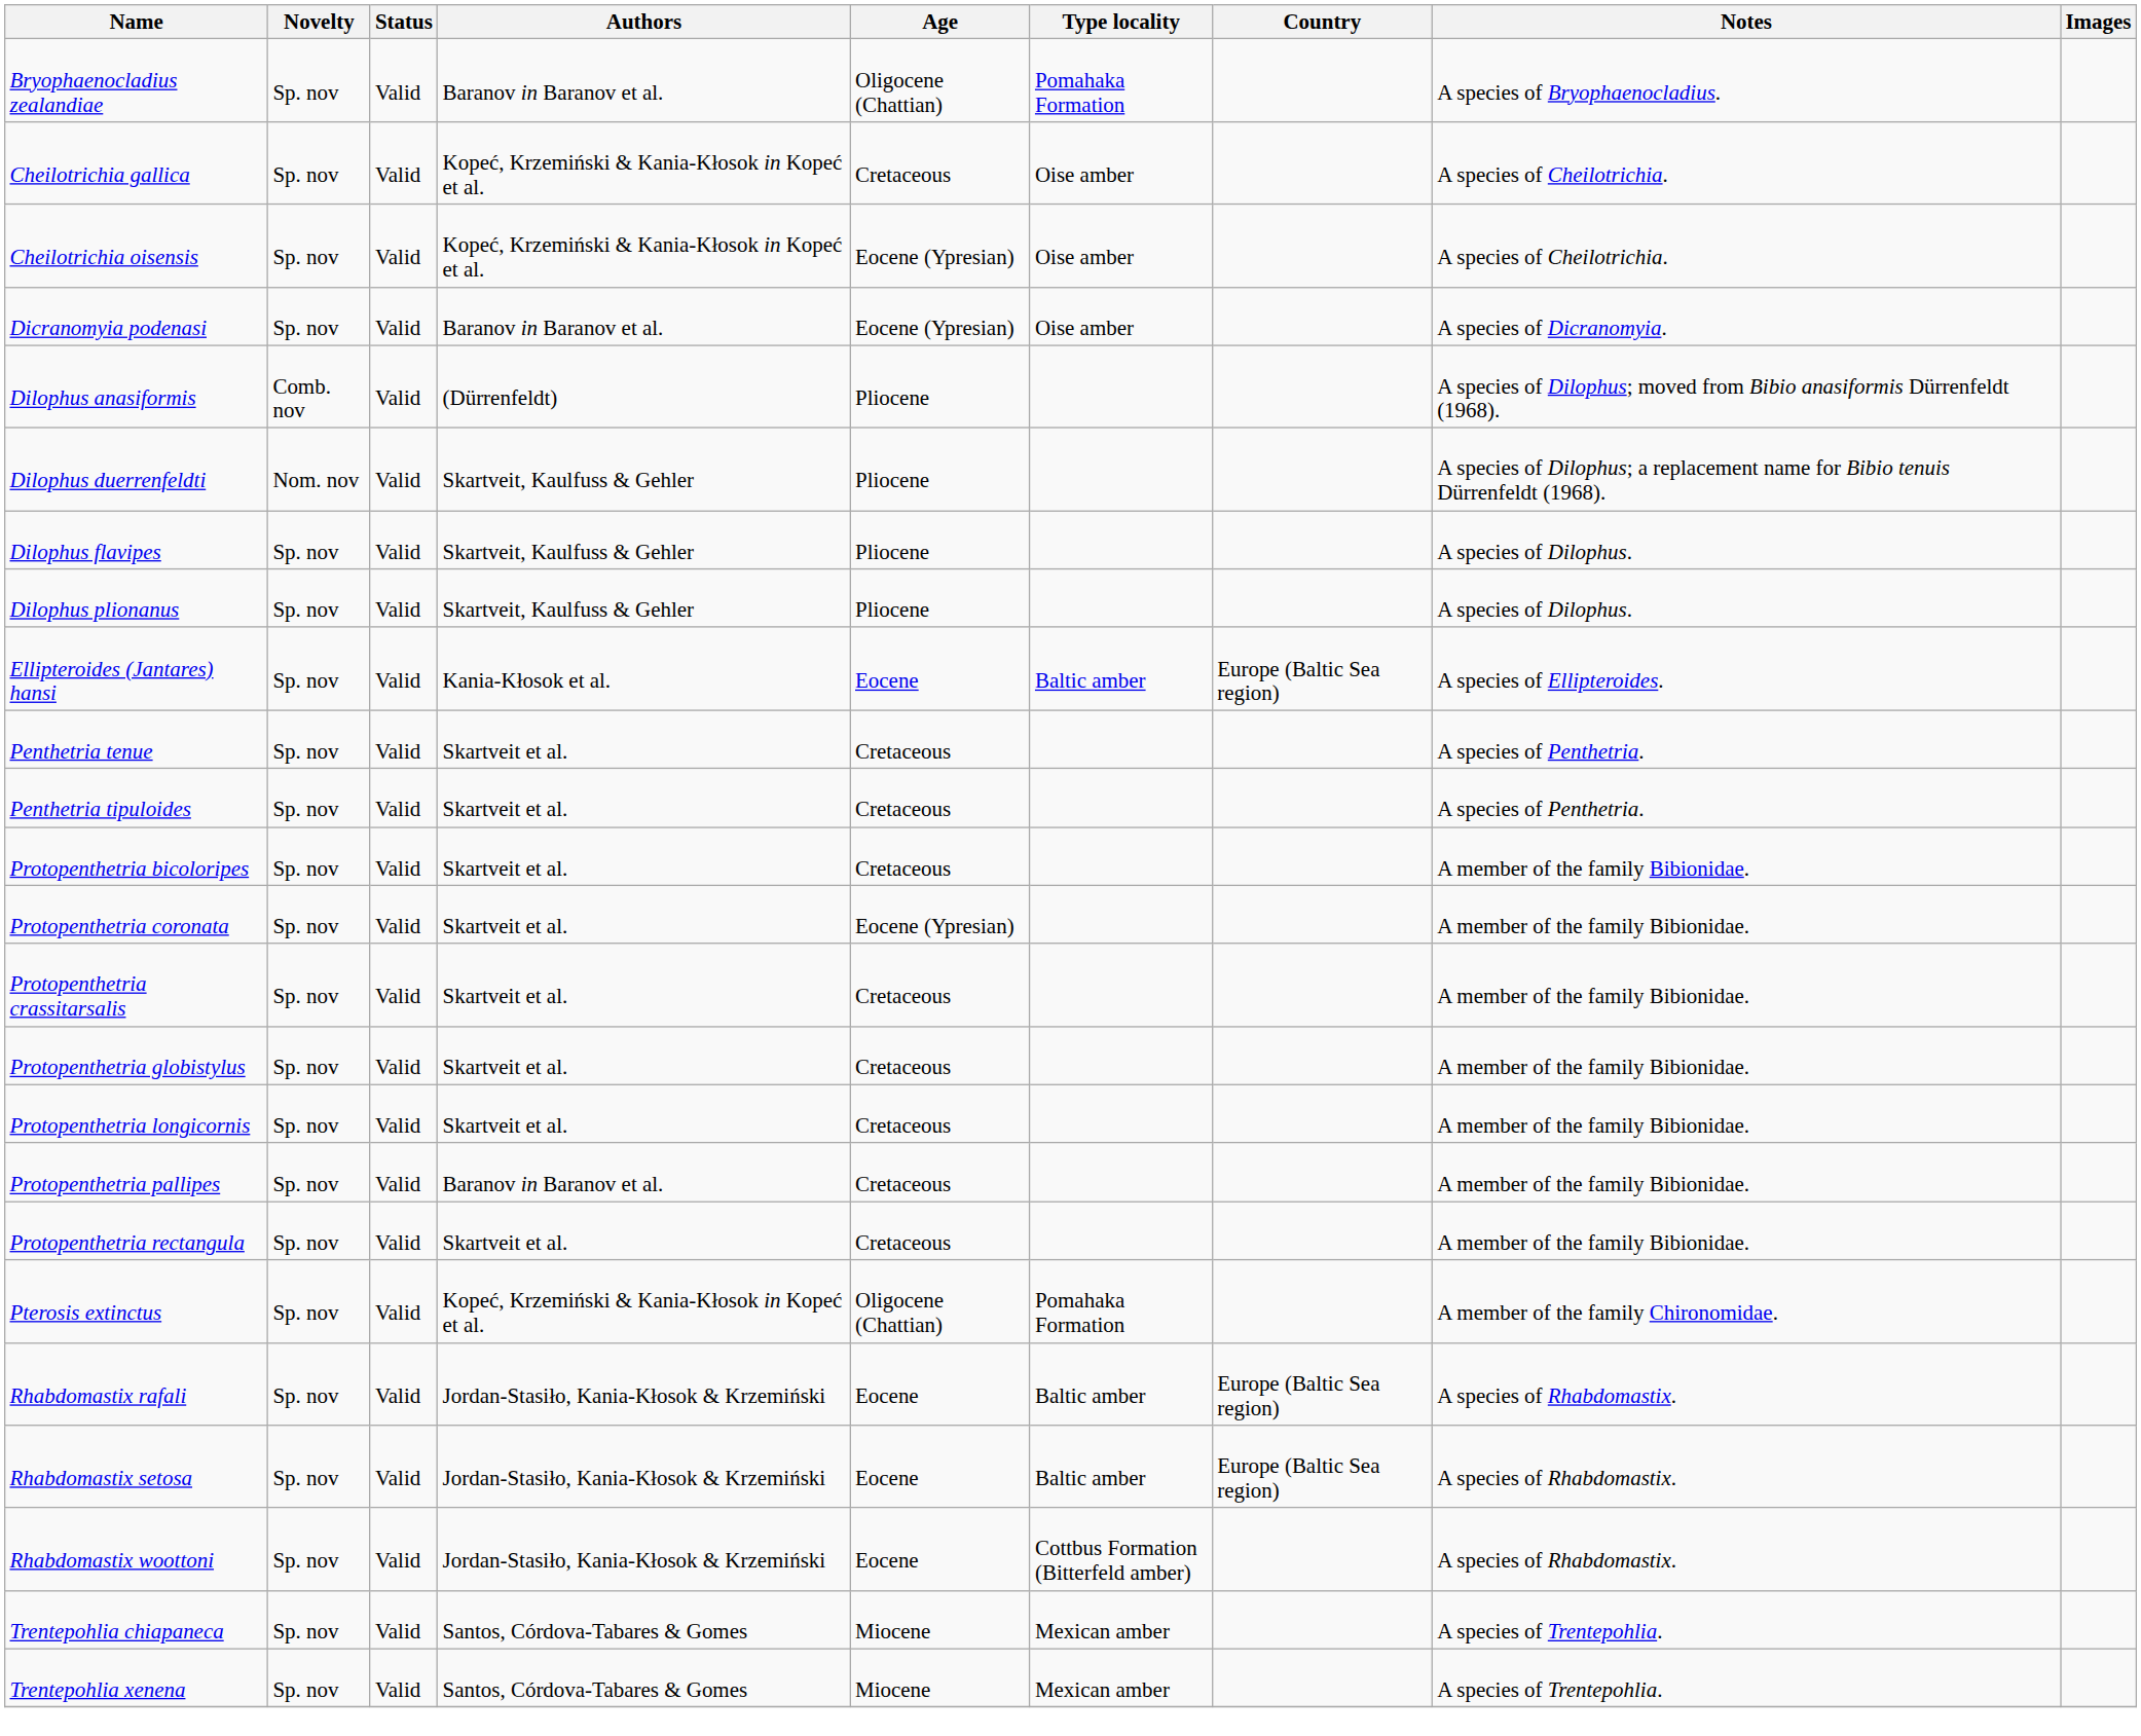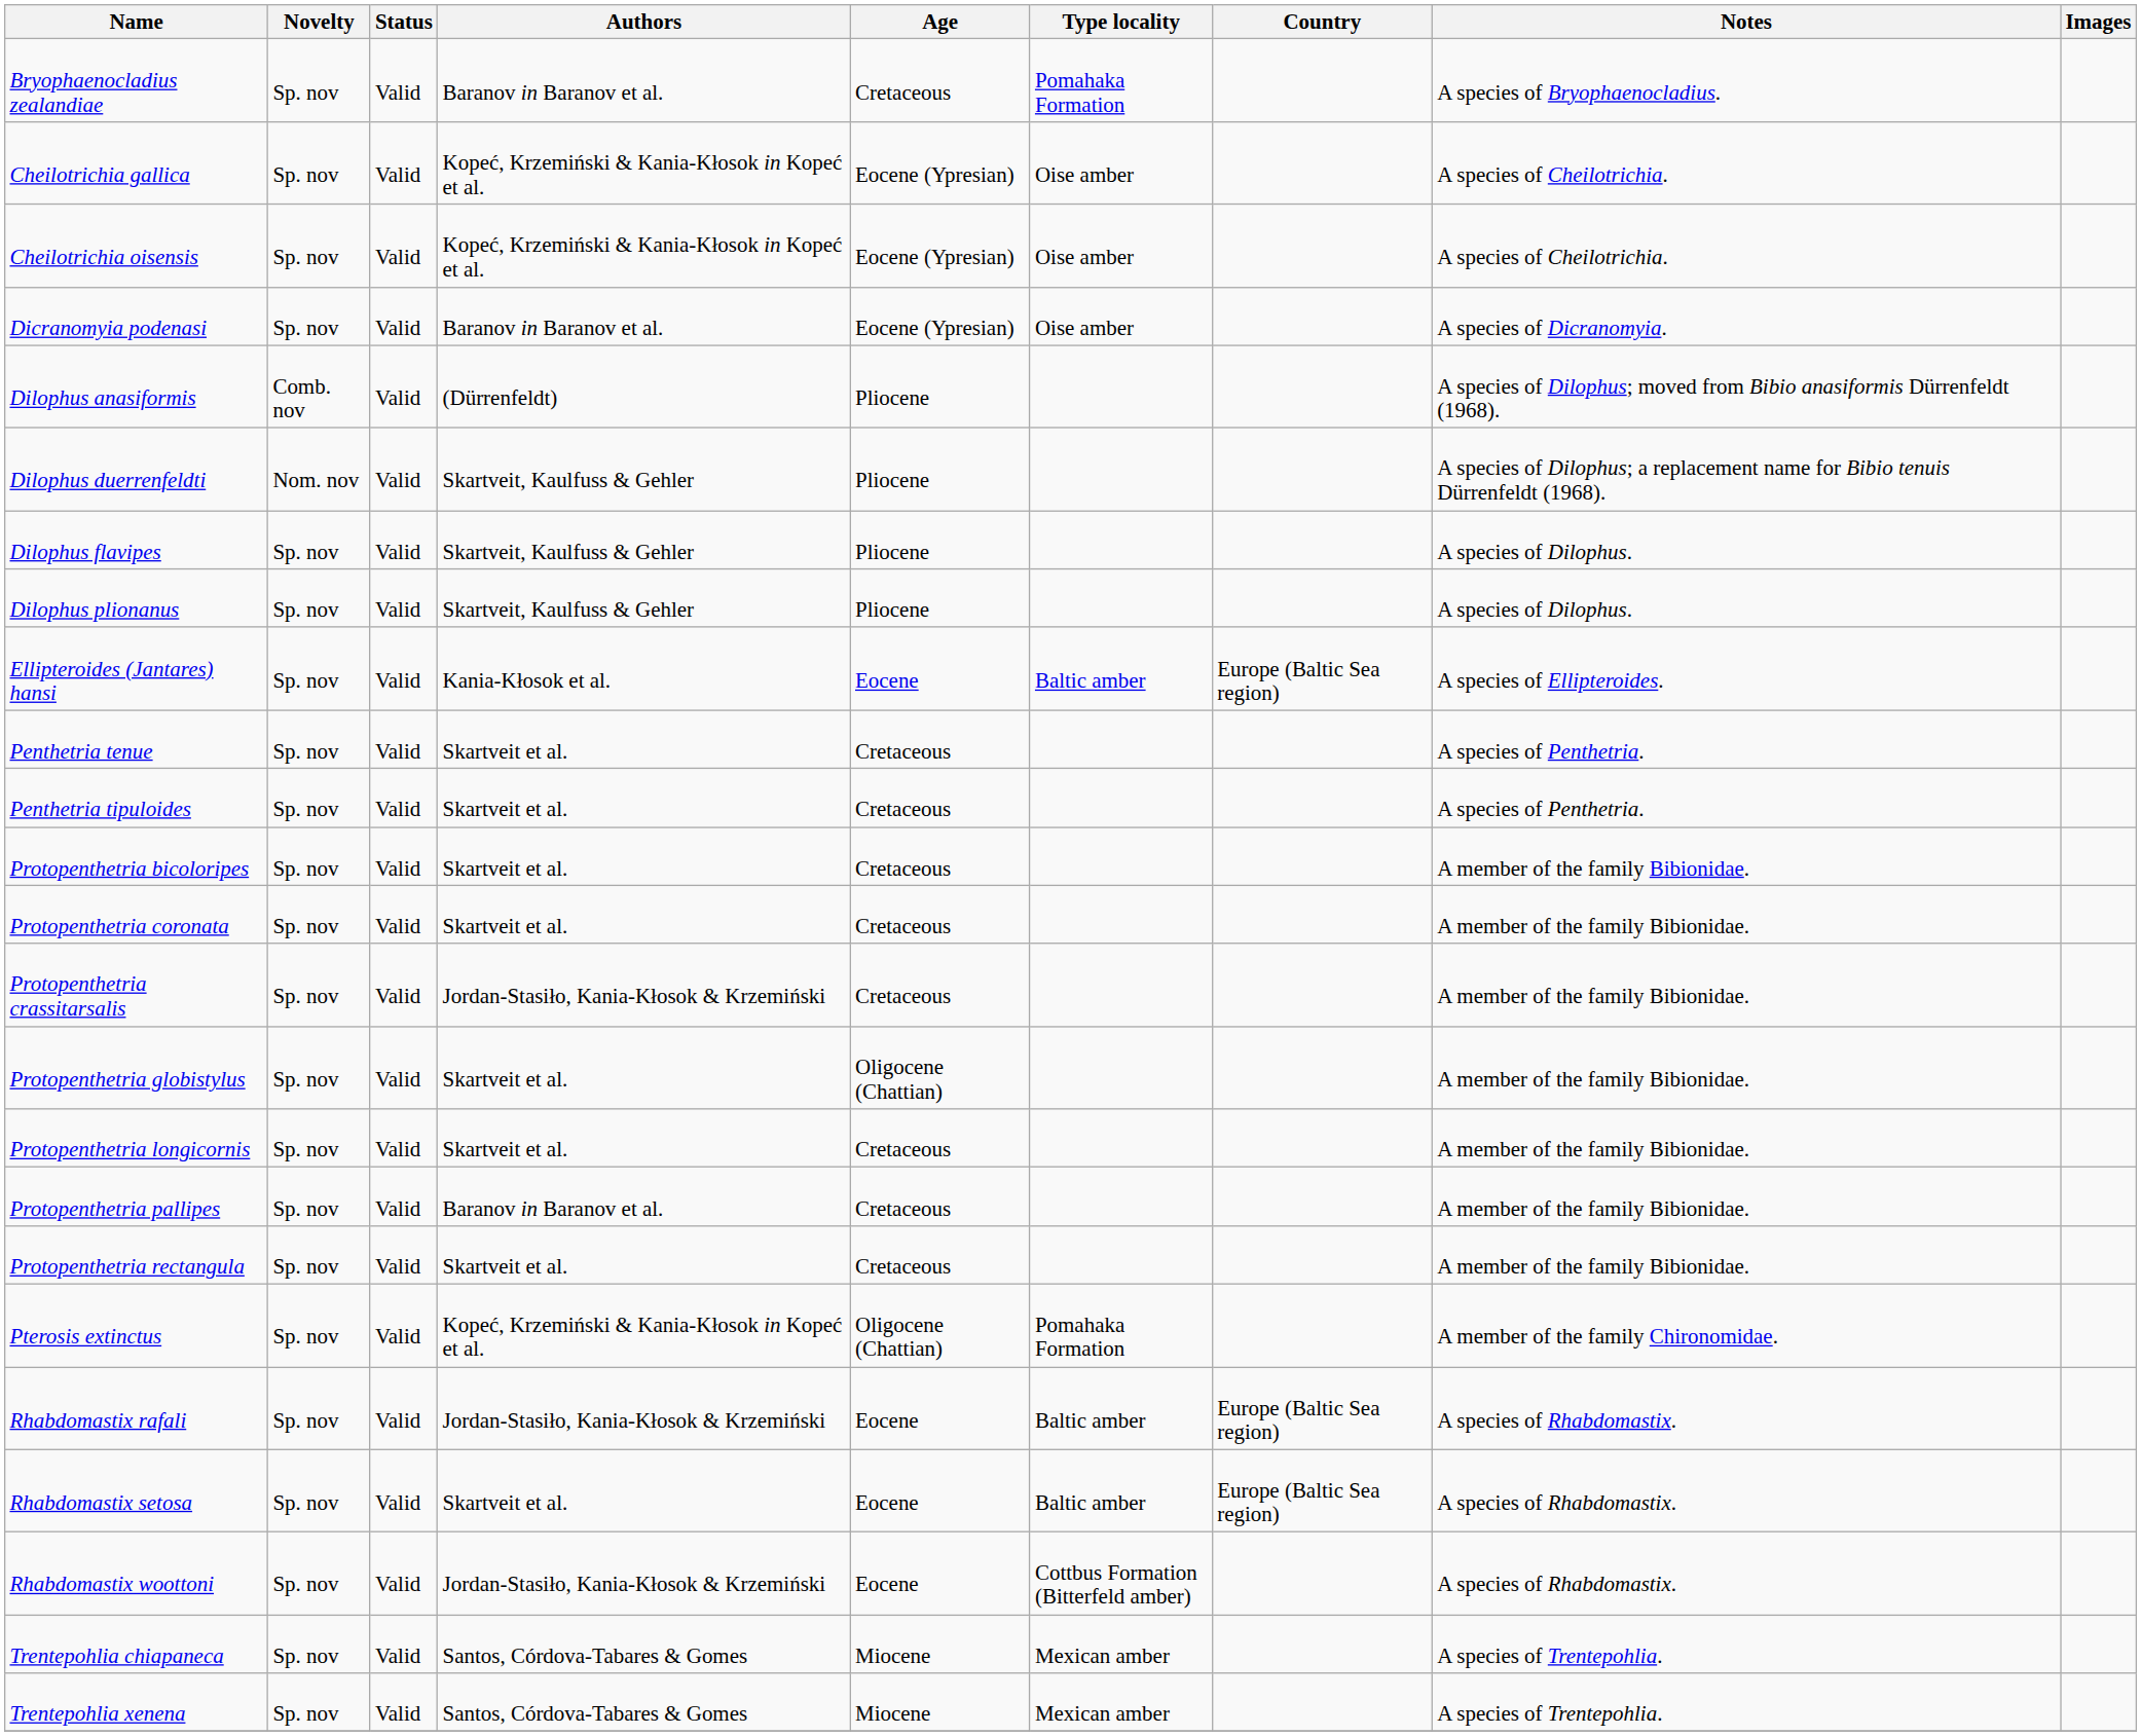 <table class="wikitable sortable" align="center" width="100%">
 <tr>
 <th>Name</th>
 <th>Novelty</th>
 <th>Status</th>
 <th>Authors</th>
 <th>Age</th>
 <th>Type locality</th>
 <th>Country</th>
 <th>Notes</th>
 <th>Images</th>
 </tr>
 <tr>
 <td><br><em><a href='#'>Bryophaenocladius zealandiae</a></em></td>
 <td><br>Sp. nov</td>
 <td><br>Valid</td>
 <td><br>Baranov <em>in</em> Baranov et al.</td>
-<td><br>Oligocene (Chattian)</td>
+<td><br>Cretaceous</td>
 <td><br><a href='#'>Pomahaka Formation</a></td>
 <td><br></td>
 <td><br>A species of <em><a href='#'>Bryophaenocladius</a></em>.</td>
 <td></td>
 </tr>
 <tr>
 <td><br><em><a href='#'>Cheilotrichia gallica</a></em></td>
 <td><br>Sp. nov</td>
 <td><br>Valid</td>
 <td><br>Kopeć, Krzemiński & Kania-Kłosok <em>in</em> Kopeć et al.</td>
-<td><br>Cretaceous</td>
+<td><br>Eocene (Ypresian)</td>
 <td><br>Oise amber</td>
 <td><br></td>
 <td><br>A species of <em><a href='#'>Cheilotrichia</a></em>.</td>
 <td></td>
 </tr>
 <tr>
 <td><br><em><a href='#'>Cheilotrichia oisensis</a></em></td>
 <td><br>Sp. nov</td>
 <td><br>Valid</td>
 <td><br>Kopeć, Krzemiński & Kania-Kłosok <em>in</em> Kopeć et al.</td>
 <td><br>Eocene (Ypresian)</td>
 <td><br>Oise amber</td>
 <td><br></td>
 <td><br>A species of <em>Cheilotrichia</em>.</td>
 <td></td>
 </tr>
 <tr>
 <td><br><em><a href='#'>Dicranomyia podenasi</a></em></td>
 <td><br>Sp. nov</td>
 <td><br>Valid</td>
 <td><br>Baranov <em>in</em> Baranov et al.</td>
 <td><br>Eocene (Ypresian)</td>
 <td><br>Oise amber</td>
 <td><br></td>
 <td><br>A species of <em><a href='#'>Dicranomyia</a></em>.</td>
 <td></td>
 </tr>
 <tr>
 <td><br><em><a href='#'>Dilophus anasiformis</a></em></td>
 <td><br>Comb. nov</td>
 <td><br>Valid</td>
 <td><br>(Dürrenfeldt)</td>
 <td><br>Pliocene</td>
 <td></td>
 <td><br></td>
 <td><br>A species of <em><a href='#'>Dilophus</a></em>; moved from <em>Bibio anasiformis</em> Dürrenfeldt (1968).</td>
 <td></td>
 </tr>
 <tr>
 <td><br><em><a href='#'>Dilophus duerrenfeldti</a></em></td>
 <td><br>Nom. nov</td>
 <td><br>Valid</td>
 <td><br>Skartveit, Kaulfuss & Gehler</td>
 <td><br>Pliocene</td>
 <td></td>
 <td><br></td>
 <td><br>A species of <em>Dilophus</em>; a replacement name for <em>Bibio tenuis</em> Dürrenfeldt (1968).</td>
 <td></td>
 </tr>
 <tr>
 <td><br><em><a href='#'>Dilophus flavipes</a></em></td>
 <td><br>Sp. nov</td>
 <td><br>Valid</td>
 <td><br>Skartveit, Kaulfuss & Gehler</td>
 <td><br>Pliocene</td>
 <td></td>
 <td><br></td>
 <td><br>A species of <em>Dilophus</em>.</td>
 <td></td>
 </tr>
 <tr>
 <td><br><em><a href='#'>Dilophus plionanus</a></em></td>
 <td><br>Sp. nov</td>
 <td><br>Valid</td>
 <td><br>Skartveit, Kaulfuss & Gehler</td>
 <td><br>Pliocene</td>
 <td></td>
 <td><br></td>
 <td><br>A species of <em>Dilophus</em>.</td>
 <td></td>
 </tr>
 <tr>
 <td><br><em><a href='#'>Ellipteroides (Jantares) hansi</a></em></td>
 <td><br>Sp. nov</td>
 <td><br>Valid</td>
 <td><br>Kania-Kłosok et al.</td>
 <td><br><a href='#'>Eocene</a></td>
 <td><br><a href='#'>Baltic amber</a></td>
 <td><br>Europe (Baltic Sea region)</td>
 <td><br>A species of <em><a href='#'>Ellipteroides</a></em>.</td>
 <td></td>
 </tr>
 <tr>
 <td><br><em><a href='#'>Penthetria tenue</a></em></td>
 <td><br>Sp. nov</td>
 <td><br>Valid</td>
 <td><br>Skartveit et al.</td>
 <td><br>Cretaceous</td>
 <td></td>
 <td><br></td>
 <td><br>A species of <em><a href='#'>Penthetria</a></em>.</td>
 <td></td>
 </tr>
 <tr>
 <td><br><em><a href='#'>Penthetria tipuloides</a></em></td>
 <td><br>Sp. nov</td>
 <td><br>Valid</td>
 <td><br>Skartveit et al.</td>
 <td><br>Cretaceous</td>
 <td></td>
 <td><br></td>
 <td><br>A species of <em>Penthetria</em>.</td>
 <td></td>
 </tr>
 <tr>
 <td><br><em><a href='#'>Protopenthetria bicoloripes</a></em></td>
 <td><br>Sp. nov</td>
 <td><br>Valid</td>
 <td><br>Skartveit et al.</td>
 <td><br>Cretaceous</td>
 <td></td>
 <td><br></td>
 <td><br>A member of the family <a href='#'>Bibionidae</a>.</td>
 <td></td>
 </tr>
 <tr>
 <td><br><em><a href='#'>Protopenthetria coronata</a></em></td>
 <td><br>Sp. nov</td>
 <td><br>Valid</td>
 <td><br>Skartveit et al.</td>
-<td><br>Eocene (Ypresian)</td>
+<td><br>Cretaceous</td>
 <td></td>
 <td><br></td>
 <td><br>A member of the family Bibionidae.</td>
 <td></td>
 </tr>
 <tr>
 <td><br><em><a href='#'>Protopenthetria crassitarsalis</a></em></td>
 <td><br>Sp. nov</td>
 <td><br>Valid</td>
-<td><br>Skartveit et al.</td>
+<td><br>Jordan-Stasiło, Kania-Kłosok & Krzemiński</td>
 <td><br>Cretaceous</td>
 <td></td>
 <td><br></td>
 <td><br>A member of the family Bibionidae.</td>
 <td></td>
 </tr>
 <tr>
 <td><br><em><a href='#'>Protopenthetria globistylus</a></em></td>
 <td><br>Sp. nov</td>
 <td><br>Valid</td>
 <td><br>Skartveit et al.</td>
-<td><br>Cretaceous</td>
+<td><br>Oligocene (Chattian)</td>
 <td></td>
 <td><br></td>
 <td><br>A member of the family Bibionidae.</td>
 <td></td>
 </tr>
 <tr>
 <td><br><em><a href='#'>Protopenthetria longicornis</a></em></td>
 <td><br>Sp. nov</td>
 <td><br>Valid</td>
 <td><br>Skartveit et al.</td>
 <td><br>Cretaceous</td>
 <td></td>
 <td><br></td>
 <td><br>A member of the family Bibionidae.</td>
 <td></td>
 </tr>
 <tr>
 <td><br><em><a href='#'>Protopenthetria pallipes</a></em></td>
 <td><br>Sp. nov</td>
 <td><br>Valid</td>
 <td><br>Baranov <em>in</em> Baranov et al.</td>
 <td><br>Cretaceous</td>
 <td></td>
 <td><br></td>
 <td><br>A member of the family Bibionidae.</td>
 <td></td>
 </tr>
 <tr>
 <td><br><em><a href='#'>Protopenthetria rectangula</a></em></td>
 <td><br>Sp. nov</td>
 <td><br>Valid</td>
 <td><br>Skartveit et al.</td>
 <td><br>Cretaceous</td>
 <td></td>
 <td><br></td>
 <td><br>A member of the family Bibionidae.</td>
 <td></td>
 </tr>
 <tr>
 <td><br><em><a href='#'>Pterosis extinctus</a></em></td>
 <td><br>Sp. nov</td>
 <td><br>Valid</td>
 <td><br>Kopeć, Krzemiński & Kania-Kłosok <em>in</em> Kopeć et al.</td>
 <td><br>Oligocene (Chattian)</td>
 <td><br>Pomahaka Formation</td>
 <td><br></td>
 <td><br>A member of the family <a href='#'>Chironomidae</a>.</td>
 <td></td>
 </tr>
 <tr>
 <td><br><em><a href='#'>Rhabdomastix rafali</a></em></td>
 <td><br>Sp. nov</td>
 <td><br>Valid</td>
 <td><br>Jordan-Stasiło, Kania-Kłosok & Krzemiński</td>
 <td><br>Eocene</td>
 <td><br>Baltic amber</td>
 <td><br>Europe (Baltic Sea region)</td>
 <td><br>A species of <em><a href='#'>Rhabdomastix</a></em>.</td>
 <td></td>
 </tr>
 <tr>
 <td><br><em><a href='#'>Rhabdomastix setosa</a></em></td>
 <td><br>Sp. nov</td>
 <td><br>Valid</td>
-<td><br>Jordan-Stasiło, Kania-Kłosok & Krzemiński</td>
+<td><br>Skartveit et al.</td>
 <td><br>Eocene</td>
 <td><br>Baltic amber</td>
 <td><br>Europe (Baltic Sea region)</td>
 <td><br>A species of <em>Rhabdomastix</em>.</td>
 <td></td>
 </tr>
 <tr>
 <td><br><em><a href='#'>Rhabdomastix woottoni</a></em></td>
 <td><br>Sp. nov</td>
 <td><br>Valid</td>
 <td><br>Jordan-Stasiło, Kania-Kłosok & Krzemiński</td>
 <td><br>Eocene</td>
 <td><br>Cottbus Formation<br>(Bitterfeld amber)</td>
 <td><br></td>
 <td><br>A species of <em>Rhabdomastix</em>.</td>
 <td></td>
 </tr>
 <tr>
 <td><br><em><a href='#'>Trentepohlia chiapaneca</a></em></td>
 <td><br>Sp. nov</td>
 <td><br>Valid</td>
 <td><br>Santos, Córdova-Tabares & Gomes</td>
 <td><br>Miocene</td>
 <td><br>Mexican amber</td>
 <td><br></td>
 <td><br>A species of <em><a href='#'>Trentepohlia</a></em>.</td>
 <td></td>
 </tr>
 <tr>
 <td><br><em><a href='#'>Trentepohlia xenena</a></em></td>
 <td><br>Sp. nov</td>
 <td><br>Valid</td>
 <td><br>Santos, Córdova-Tabares & Gomes</td>
 <td><br>Miocene</td>
 <td><br>Mexican amber</td>
 <td><br></td>
 <td><br>A species of <em>Trentepohlia</em>.</td>
 <td></td>
 </tr>
 <tr>
 </tr>
 </table>
